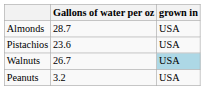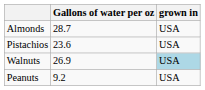 <table class="wikitable">
 <tr>
 <th></th>
 <th>Gallons of water per oz</th>
 <th>grown in</th>
 </tr>
 <tr>
 <td>Almonds</td>
 <td>28.7</td>
 <td>USA</td>
 </tr>
 <tr>
 <td>Pistachios</td>
 <td>23.6</td>
 <td>USA</td>
 </tr>
 <tr>
 <td>Walnuts</td>
-<td>26.7</td>
+<td>26.9</td>
 <td style="background: lightblue;">USA</td>
 </tr>
 <tr>
 <td>Peanuts</td>
-<td>3.2</td>
+<td>9.2</td>
 <td>USA</td>
 </tr>
 </table>
